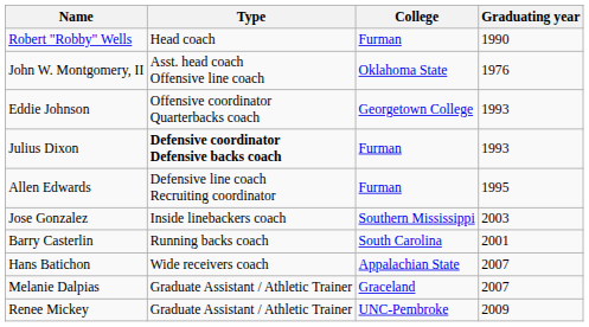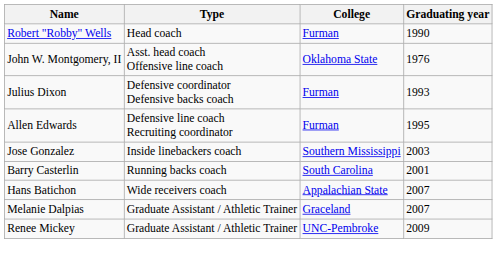 <table class="wikitable" style="font-size: 90%;">
 <tr>
 <th>Name </th>
 <th>Type </th>
 <th>College</th>
 <th>Graduating year</th>
 </tr>
 <tr>
 <td><a href='#'>Robert "Robby" Wells</a></td>
 <td>Head coach</td>
 <td><a href='#'>Furman</a></td>
 <td>1990</td>
 </tr>
 <tr>
 <td>John W. Montgomery, II</td>
 <td>Asst. head coach<br>Offensive line coach</td>
 <td><a href='#'>Oklahoma State</a></td>
 <td>1976</td>
 </tr>
 <tr>
-<td>Eddie Johnson</td>
-<td>Offensive coordinator<br>Quarterbacks coach</td>
-<td><a href='#'>Georgetown College</a></td>
-<td>1993</td>
-</tr>
-<tr>
 <td>Julius Dixon</td>
-<td><strong>Defensive coordinator <br>Defensive backs coach</strong></td>
+<td>Defensive coordinator <br>Defensive backs coach</td>
 <td><a href='#'>Furman</a></td>
 <td>1993</td>
 </tr>
 <tr>
 <td>Allen Edwards</td>
 <td>Defensive line coach<br>Recruiting coordinator</td>
 <td><a href='#'>Furman</a></td>
 <td>1995</td>
 </tr>
 <tr>
 <td>Jose Gonzalez</td>
 <td>Inside linebackers coach</td>
 <td><a href='#'>Southern Mississippi</a></td>
 <td>2003</td>
 </tr>
 <tr>
 <td>Barry Casterlin</td>
 <td>Running backs coach</td>
 <td><a href='#'>South Carolina</a></td>
 <td>2001</td>
 </tr>
 <tr>
 <td>Hans Batichon</td>
 <td>Wide receivers coach</td>
 <td><a href='#'>Appalachian State</a></td>
 <td>2007</td>
 </tr>
 <tr>
 <td>Melanie Dalpias</td>
 <td>Graduate Assistant / Athletic Trainer</td>
 <td><a href='#'>Graceland</a></td>
 <td>2007</td>
 </tr>
 <tr>
 <td>Renee Mickey</td>
 <td>Graduate Assistant / Athletic Trainer</td>
 <td><a href='#'>UNC-Pembroke</a></td>
 <td>2009</td>
 </tr>
 </table>
